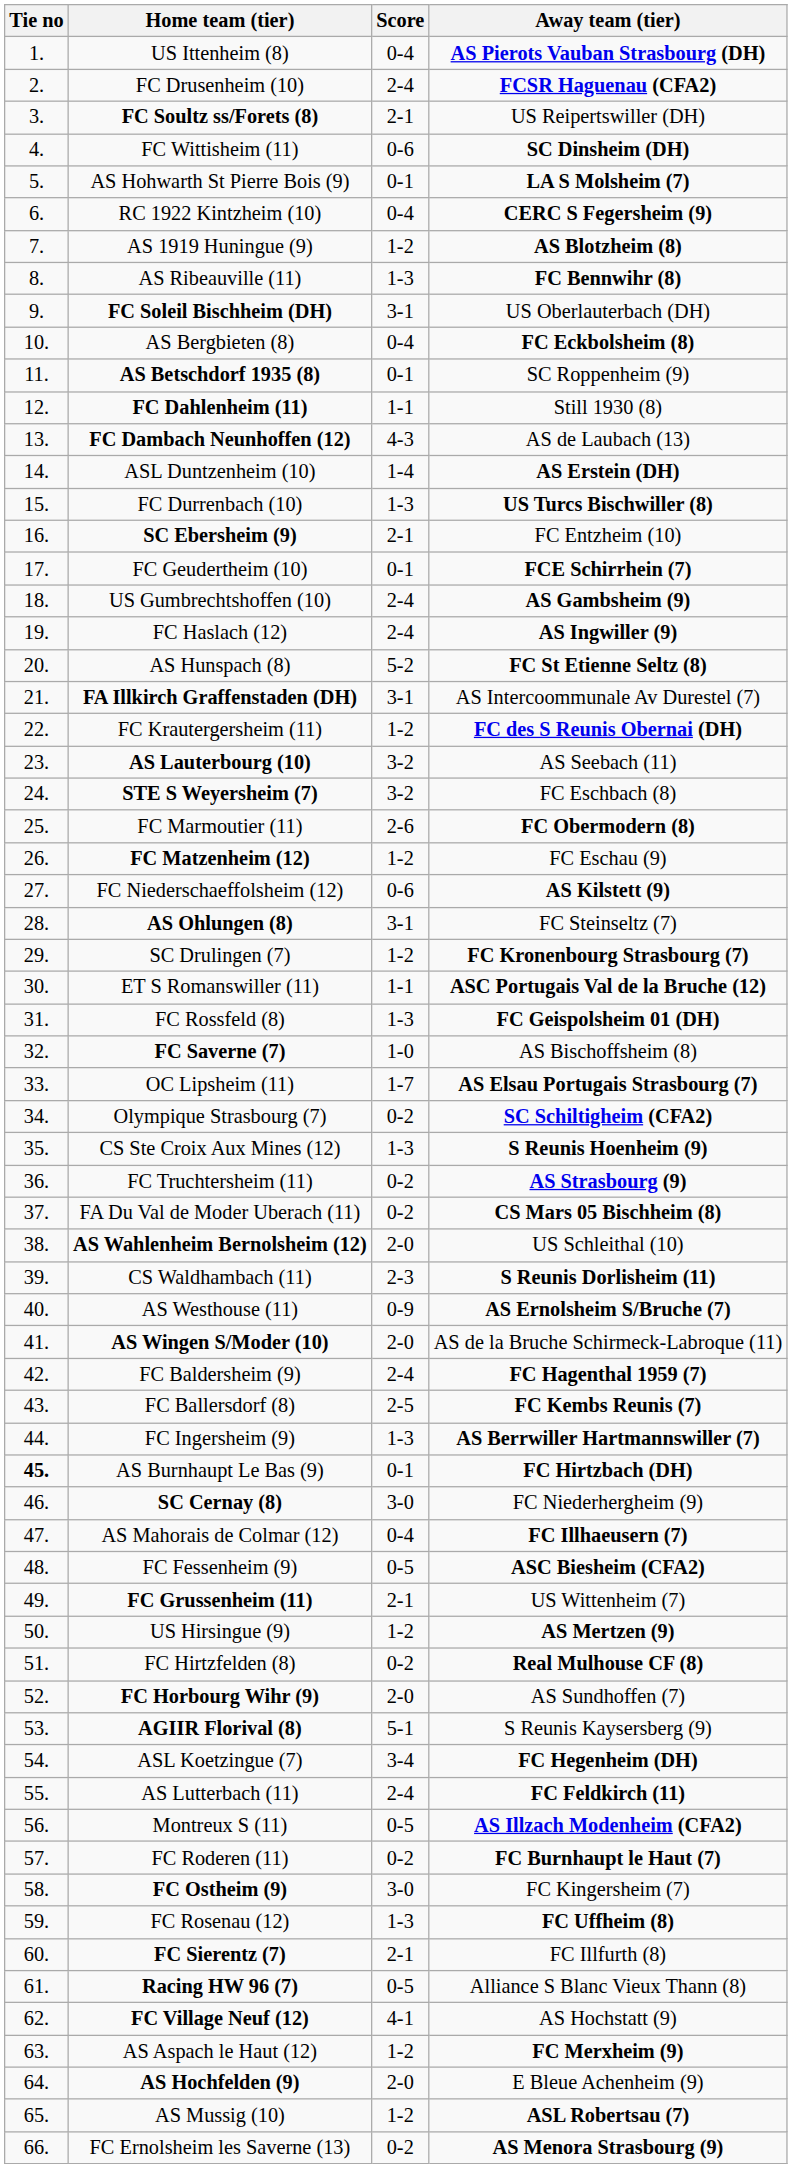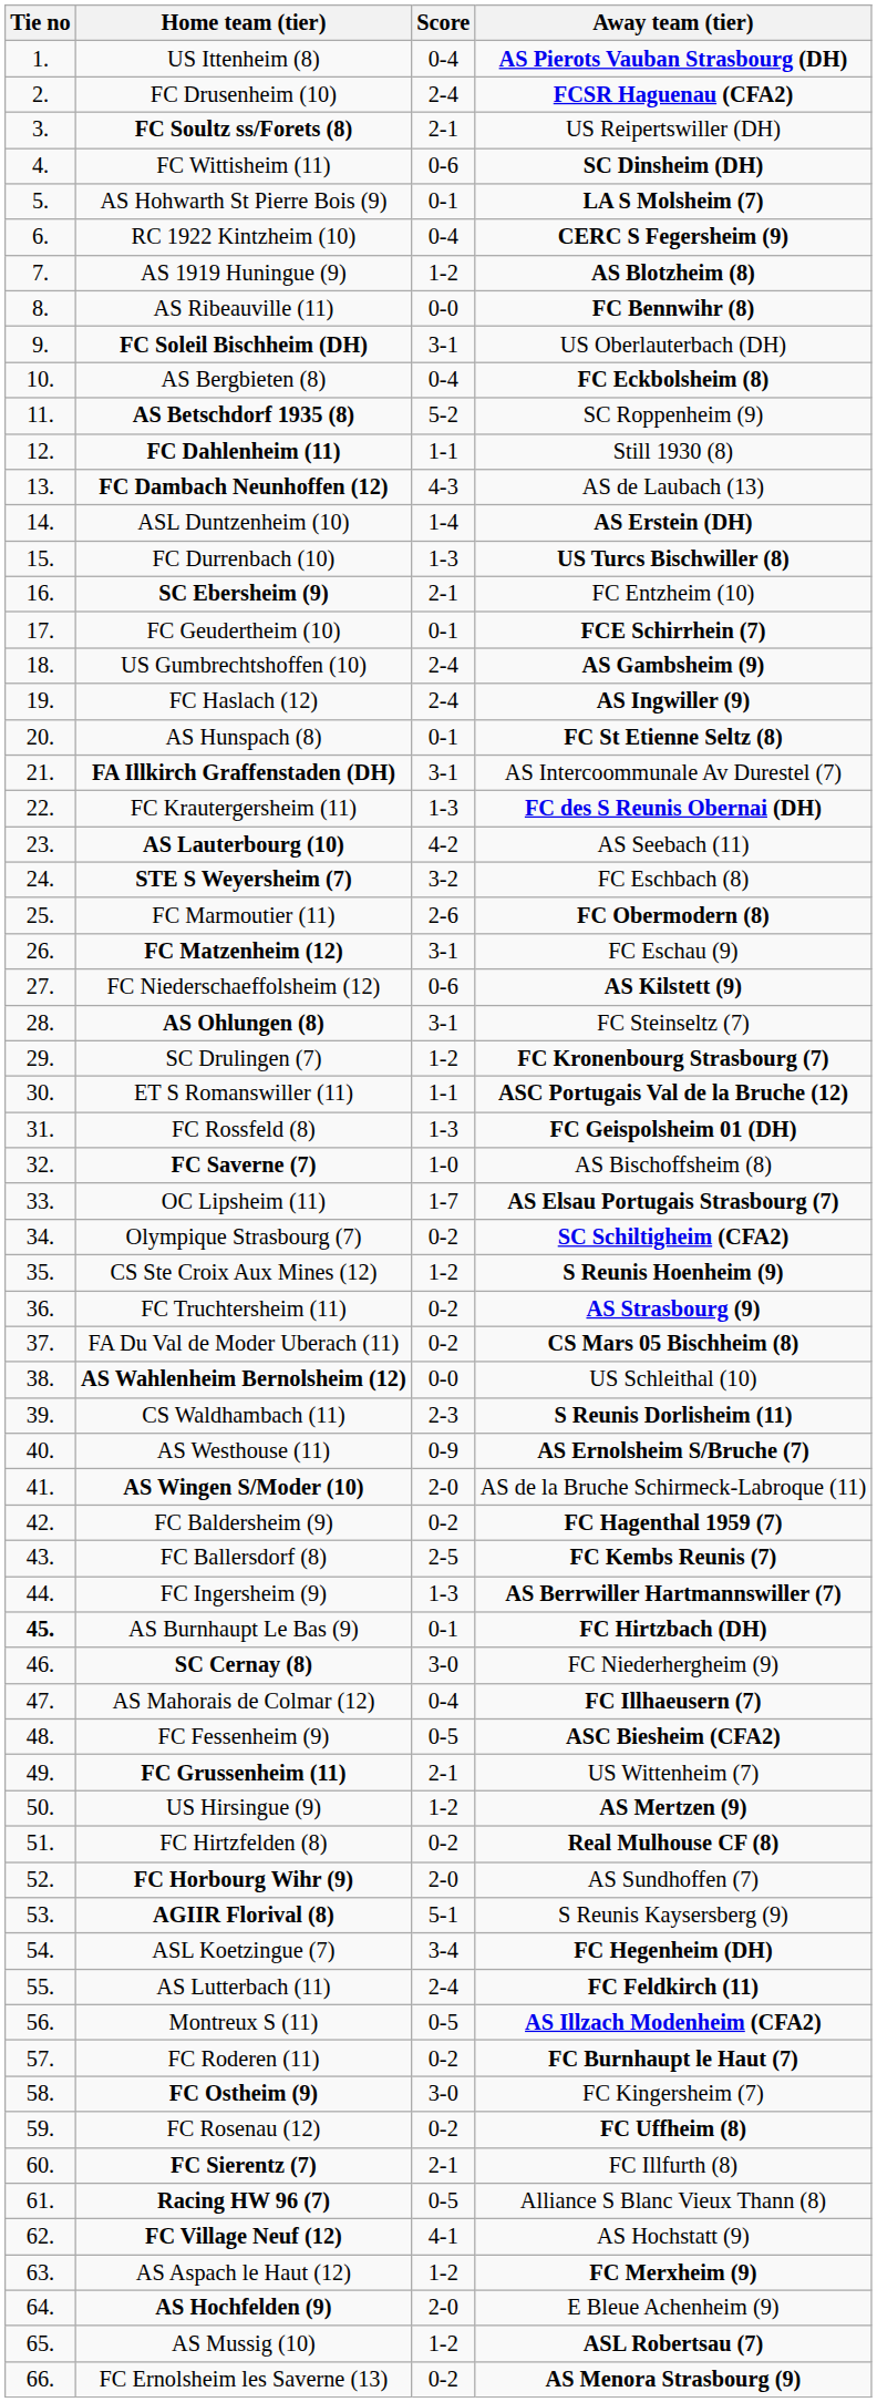 <table class="wikitable" style="text-align: center">
 <tr>
 <th>Tie no</th>
 <th>Home team (tier)</th>
 <th>Score</th>
 <th>Away team (tier)</th>
 </tr>
 <tr>
 <td>1.</td>
 <td>US Ittenheim (8)</td>
 <td>0-4</td>
 <td><strong><a href='#'>AS Pierots Vauban Strasbourg</a> (DH)</strong></td>
 </tr>
 <tr>
 <td>2.</td>
 <td>FC Drusenheim (10)</td>
 <td>2-4</td>
 <td><strong><a href='#'>FCSR Haguenau</a> (CFA2)</strong></td>
 </tr>
 <tr>
 <td>3.</td>
 <td><strong>FC Soultz ss/Forets (8)</strong></td>
 <td>2-1</td>
 <td>US Reipertswiller (DH)</td>
 </tr>
 <tr>
 <td>4.</td>
 <td>FC Wittisheim (11)</td>
 <td>0-6</td>
 <td><strong>SC Dinsheim (DH)</strong></td>
 </tr>
 <tr>
 <td>5.</td>
 <td>AS Hohwarth St Pierre Bois (9)</td>
 <td>0-1</td>
 <td><strong>LA S Molsheim (7)</strong></td>
 </tr>
 <tr>
 <td>6.</td>
 <td>RC 1922 Kintzheim (10)</td>
 <td>0-4</td>
 <td><strong>CERC S Fegersheim (9)</strong></td>
 </tr>
 <tr>
 <td>7.</td>
 <td>AS 1919 Huningue (9)</td>
 <td>1-2</td>
 <td><strong>AS Blotzheim (8)</strong></td>
 </tr>
 <tr>
 <td>8.</td>
 <td>AS Ribeauville (11)</td>
-<td>1-3</td>
+<td>0-0 </td>
 <td><strong>FC Bennwihr (8)</strong></td>
 </tr>
 <tr>
 <td>9.</td>
 <td><strong>FC Soleil Bischheim (DH)</strong></td>
 <td>3-1</td>
 <td>US Oberlauterbach (DH)</td>
 </tr>
 <tr>
 <td>10.</td>
 <td>AS Bergbieten (8)</td>
 <td>0-4</td>
 <td><strong>FC Eckbolsheim (8)</strong></td>
 </tr>
 <tr>
 <td>11.</td>
 <td><strong>AS Betschdorf 1935 (8)</strong></td>
-<td>0-1</td>
+<td>5-2</td>
 <td>SC Roppenheim (9)</td>
 </tr>
 <tr>
 <td>12.</td>
 <td><strong>FC Dahlenheim (11)</strong></td>
 <td>1-1 </td>
 <td>Still 1930 (8)</td>
 </tr>
 <tr>
 <td>13.</td>
 <td><strong>FC Dambach Neunhoffen (12)</strong></td>
 <td>4-3</td>
 <td>AS de Laubach (13)</td>
 </tr>
 <tr>
 <td>14.</td>
 <td>ASL Duntzenheim (10)</td>
 <td>1-4</td>
 <td><strong>AS Erstein (DH)</strong></td>
 </tr>
 <tr>
 <td>15.</td>
 <td>FC Durrenbach (10)</td>
 <td>1-3</td>
 <td><strong>US Turcs Bischwiller (8)</strong></td>
 </tr>
 <tr>
 <td>16.</td>
 <td><strong>SC Ebersheim (9)</strong></td>
 <td>2-1</td>
 <td>FC Entzheim (10)</td>
 </tr>
 <tr>
 <td>17.</td>
 <td>FC Geudertheim (10)</td>
 <td>0-1</td>
 <td><strong>FCE Schirrhein (7)</strong></td>
 </tr>
 <tr>
 <td>18.</td>
 <td>US Gumbrechtshoffen (10)</td>
 <td>2-4</td>
 <td><strong>AS Gambsheim (9)</strong></td>
 </tr>
 <tr>
 <td>19.</td>
 <td>FC Haslach (12)</td>
 <td>2-4</td>
 <td><strong>AS Ingwiller (9)</strong></td>
 </tr>
 <tr>
 <td>20.</td>
 <td>AS Hunspach (8)</td>
-<td>5-2</td>
+<td>0-1</td>
 <td><strong>FC St Etienne Seltz (8)</strong></td>
 </tr>
 <tr>
 <td>21.</td>
 <td><strong>FA Illkirch Graffenstaden (DH)</strong></td>
 <td>3-1</td>
 <td>AS Intercoommunale Av Durestel (7)</td>
 </tr>
 <tr>
 <td>22.</td>
 <td>FC Krautergersheim (11)</td>
-<td>1-2 </td>
+<td>1-3</td>
 <td><strong><a href='#'>FC des S Reunis Obernai</a> (DH)</strong></td>
 </tr>
 <tr>
 <td>23.</td>
 <td><strong>AS Lauterbourg (10)</strong></td>
-<td>3-2</td>
+<td>4-2 </td>
 <td>AS Seebach (11)</td>
 </tr>
 <tr>
 <td>24.</td>
 <td><strong>STE S Weyersheim (7)</strong></td>
 <td>3-2</td>
 <td>FC Eschbach (8)</td>
 </tr>
 <tr>
 <td>25.</td>
 <td>FC Marmoutier (11)</td>
 <td>2-6</td>
 <td><strong>FC Obermodern (8)</strong></td>
 </tr>
 <tr>
 <td>26.</td>
 <td><strong>FC Matzenheim (12)</strong></td>
-<td>1-2 </td>
+<td>3-1</td>
 <td>FC Eschau (9)</td>
 </tr>
 <tr>
 <td>27.</td>
 <td>FC Niederschaeffolsheim (12)</td>
 <td>0-6</td>
 <td><strong>AS Kilstett (9)</strong></td>
 </tr>
 <tr>
 <td>28.</td>
 <td><strong>AS Ohlungen (8)</strong></td>
 <td>3-1</td>
 <td>FC Steinseltz (7)</td>
 </tr>
 <tr>
 <td>29.</td>
 <td>SC Drulingen (7)</td>
 <td>1-2</td>
 <td><strong>FC Kronenbourg Strasbourg (7)</strong></td>
 </tr>
 <tr>
 <td>30.</td>
 <td>ET S Romanswiller (11)</td>
 <td>1-1 </td>
 <td><strong>ASC Portugais Val de la Bruche (12)</strong></td>
 </tr>
 <tr>
 <td>31.</td>
 <td>FC Rossfeld (8)</td>
 <td>1-3</td>
 <td><strong>FC Geispolsheim 01 (DH)</strong></td>
 </tr>
 <tr>
 <td>32.</td>
 <td><strong>FC Saverne (7)</strong></td>
 <td>1-0</td>
 <td>AS Bischoffsheim (8)</td>
 </tr>
 <tr>
 <td>33.</td>
 <td>OC Lipsheim (11)</td>
 <td>1-7</td>
 <td><strong>AS Elsau Portugais Strasbourg (7)</strong></td>
 </tr>
 <tr>
 <td>34.</td>
 <td>Olympique Strasbourg (7)</td>
 <td>0-2</td>
 <td><strong><a href='#'>SC Schiltigheim</a> (CFA2)</strong></td>
 </tr>
 <tr>
 <td>35.</td>
 <td>CS Ste Croix Aux Mines (12)</td>
-<td>1-3</td>
+<td>1-2 </td>
 <td><strong>S Reunis Hoenheim (9)</strong></td>
 </tr>
 <tr>
 <td>36.</td>
 <td>FC Truchtersheim (11)</td>
 <td>0-2</td>
 <td><strong><a href='#'>AS Strasbourg</a> (9)</strong></td>
 </tr>
 <tr>
 <td>37.</td>
 <td>FA Du Val de Moder Uberach (11)</td>
 <td>0-2</td>
 <td><strong>CS Mars 05 Bischheim (8)</strong></td>
 </tr>
 <tr>
 <td>38.</td>
 <td><strong>AS Wahlenheim Bernolsheim (12) </strong></td>
-<td>2-0</td>
+<td>0-0 </td>
 <td>US Schleithal (10)</td>
 </tr>
 <tr>
 <td>39.</td>
 <td>CS Waldhambach (11)</td>
 <td>2-3</td>
 <td><strong>S Reunis Dorlisheim (11)</strong></td>
 </tr>
 <tr>
 <td>40.</td>
 <td>AS Westhouse (11)</td>
 <td>0-9</td>
 <td><strong>AS Ernolsheim S/Bruche (7)</strong></td>
 </tr>
 <tr>
 <td>41.</td>
 <td><strong>AS Wingen S/Moder (10)</strong></td>
 <td>2-0</td>
 <td>AS de la Bruche Schirmeck-Labroque (11)</td>
 </tr>
 <tr>
 <td>42.</td>
 <td>FC Baldersheim (9)</td>
-<td>2-4</td>
+<td>0-2</td>
 <td><strong>FC Hagenthal 1959 (7)</strong></td>
 </tr>
 <tr>
 <td>43.</td>
 <td>FC Ballersdorf (8)</td>
 <td>2-5</td>
 <td><strong>FC Kembs Reunis (7)</strong></td>
 </tr>
 <tr>
 <td>44.</td>
 <td>FC Ingersheim (9)</td>
 <td>1-3 </td>
 <td><strong>AS Berrwiller Hartmannswiller (7)</strong></td>
 </tr>
 <tr>
 <td><strong>45.</strong></td>
 <td>AS Burnhaupt Le Bas (9)</td>
 <td>0-1</td>
 <td><strong>FC Hirtzbach (DH)</strong></td>
 </tr>
 <tr>
 <td>46.</td>
 <td><strong>SC Cernay (8)</strong></td>
 <td>3-0 </td>
 <td>FC Niederhergheim (9)</td>
 </tr>
 <tr>
 <td>47.</td>
 <td>AS Mahorais de Colmar (12)</td>
 <td>0-4</td>
 <td><strong>FC Illhaeusern (7)</strong></td>
 </tr>
 <tr>
 <td>48.</td>
 <td>FC Fessenheim (9)</td>
 <td>0-5</td>
 <td><strong>ASC Biesheim (CFA2)</strong></td>
 </tr>
 <tr>
 <td>49.</td>
 <td><strong>FC Grussenheim (11)</strong></td>
 <td>2-1</td>
 <td>US Wittenheim (7)</td>
 </tr>
 <tr>
 <td>50.</td>
 <td>US Hirsingue (9)</td>
 <td>1-2</td>
 <td><strong>AS Mertzen (9)</strong></td>
 </tr>
 <tr>
 <td>51.</td>
 <td>FC Hirtzfelden (8)</td>
 <td>0-2</td>
 <td><strong>Real Mulhouse CF (8)</strong></td>
 </tr>
 <tr>
 <td>52.</td>
 <td><strong>FC Horbourg Wihr (9)</strong></td>
 <td>2-0</td>
 <td>AS Sundhoffen (7)</td>
 </tr>
 <tr>
 <td>53.</td>
 <td><strong>AGIIR Florival (8)</strong></td>
 <td>5-1</td>
 <td>S Reunis Kaysersberg (9)</td>
 </tr>
 <tr>
 <td>54.</td>
 <td>ASL Koetzingue (7)</td>
 <td>3-4</td>
 <td><strong>FC Hegenheim (DH)</strong></td>
 </tr>
 <tr>
 <td>55.</td>
 <td>AS Lutterbach (11)</td>
 <td>2-4</td>
 <td><strong>FC Feldkirch (11)</strong></td>
 </tr>
 <tr>
 <td>56.</td>
 <td>Montreux S (11)</td>
 <td>0-5</td>
 <td><strong><a href='#'>AS Illzach Modenheim</a> (CFA2)</strong></td>
 </tr>
 <tr>
 <td>57.</td>
 <td>FC Roderen (11)</td>
 <td>0-2</td>
 <td><strong>FC Burnhaupt le Haut (7)</strong></td>
 </tr>
 <tr>
 <td>58.</td>
 <td><strong>FC Ostheim (9)</strong></td>
 <td>3-0</td>
 <td>FC Kingersheim (7)</td>
 </tr>
 <tr>
 <td>59.</td>
 <td>FC Rosenau (12)</td>
-<td>1-3</td>
+<td>0-2</td>
 <td><strong>FC Uffheim (8)</strong></td>
 </tr>
 <tr>
 <td>60.</td>
 <td><strong>FC Sierentz (7)</strong></td>
 <td>2-1</td>
 <td>FC Illfurth (8)</td>
 </tr>
 <tr>
 <td>61.</td>
 <td><strong>Racing HW 96 (7)</strong></td>
 <td>0-5</td>
 <td>Alliance S Blanc Vieux Thann (8)</td>
 </tr>
 <tr>
 <td>62.</td>
 <td><strong>FC Village Neuf (12)</strong></td>
 <td>4-1</td>
 <td>AS Hochstatt (9)</td>
 </tr>
 <tr>
 <td>63.</td>
 <td>AS Aspach le Haut (12)</td>
 <td>1-2</td>
 <td><strong>FC Merxheim (9)</strong></td>
 </tr>
 <tr>
 <td>64.</td>
 <td><strong>AS Hochfelden (9)</strong></td>
 <td>2-0</td>
 <td>E Bleue Achenheim (9)</td>
 </tr>
 <tr>
 <td>65.</td>
 <td>AS Mussig (10)</td>
 <td>1-2</td>
 <td><strong>ASL Robertsau (7)</strong></td>
 </tr>
 <tr>
 <td>66.</td>
 <td>FC Ernolsheim les Saverne (13)</td>
 <td>0-2</td>
 <td><strong>AS Menora Strasbourg (9)</strong></td>
 </tr>
 </table>
